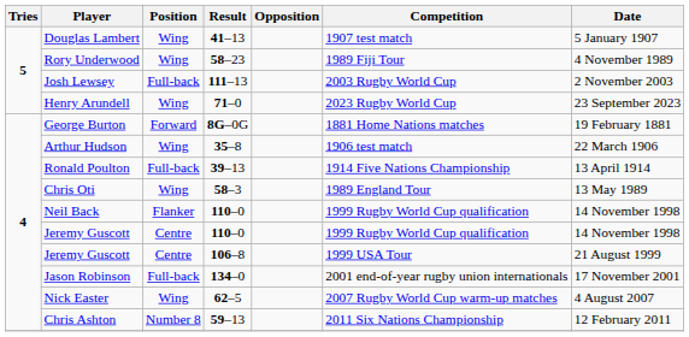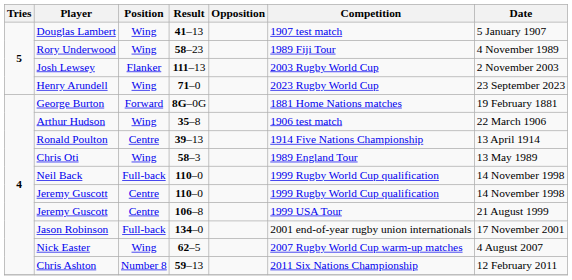 <table class="wikitable sortable" style="text-align:center">
 <tr>
 <th>Tries</th>
 <th>Player</th>
 <th>Position</th>
 <th>Result</th>
 <th>Opposition</th>
 <th>Competition</th>
 <th>Date</th>
 </tr>
 <tr>
 <td rowspan=4><strong>5</strong></td>
 <td align=left><a href='#'>Douglas Lambert</a></td>
 <td><a href='#'>Wing</a></td>
 <td><strong>41</strong>–13</td>
 <td align=left></td>
 <td align=left><a href='#'>1907 test match</a></td>
 <td align=left>5 January 1907</td>
 </tr>
 <tr>
 <td align=left><a href='#'>Rory Underwood</a></td>
 <td><a href='#'>Wing</a></td>
 <td><strong>58</strong>–23</td>
 <td align=left></td>
 <td align=left><a href='#'>1989 Fiji Tour</a></td>
 <td align=left>4 November 1989</td>
 </tr>
 <tr>
 <td align=left><a href='#'>Josh Lewsey</a></td>
-<td><a href='#'>Full-back</a></td>
+<td><a href='#'>Flanker</a></td>
 <td><strong>111</strong>–13</td>
 <td align=left></td>
 <td align=left><a href='#'>2003 Rugby World Cup</a></td>
 <td align=left>2 November 2003</td>
 </tr>
 <tr>
 <td align=left><a href='#'>Henry Arundell</a></td>
 <td><a href='#'>Wing</a></td>
 <td><strong>71</strong>–0</td>
 <td align=left></td>
 <td align=left><a href='#'>2023 Rugby World Cup</a></td>
 <td align=left>23 September 2023</td>
 </tr>
 <tr>
 <td rowspan=10><strong>4</strong></td>
 <td align=left><a href='#'>George Burton</a></td>
 <td><a href='#'>Forward</a></td>
 <td><strong>8G</strong>–0G</td>
 <td align=left></td>
 <td align=left><a href='#'>1881 Home Nations matches</a></td>
 <td align=left>19 February 1881</td>
 </tr>
 <tr>
 <td align=left><a href='#'>Arthur Hudson</a></td>
 <td><a href='#'>Wing</a></td>
 <td><strong>35</strong>–8</td>
 <td align=left></td>
 <td align=left><a href='#'>1906 test match</a></td>
 <td align=left>22 March 1906</td>
 </tr>
 <tr>
 <td align=left><a href='#'>Ronald Poulton</a></td>
-<td><a href='#'>Full-back</a></td>
+<td><a href='#'>Centre</a></td>
 <td><strong>39</strong>–13</td>
 <td align=left></td>
 <td align=left><a href='#'>1914 Five Nations Championship</a></td>
 <td align=left>13 April 1914</td>
 </tr>
 <tr>
 <td align=left><a href='#'>Chris Oti</a></td>
 <td><a href='#'>Wing</a></td>
 <td><strong>58</strong>–3</td>
 <td align=left></td>
 <td align=left><a href='#'>1989 England Tour</a></td>
 <td align=left>13 May 1989</td>
 </tr>
 <tr>
 <td align=left><a href='#'>Neil Back</a></td>
-<td><a href='#'>Flanker</a></td>
+<td><a href='#'>Full-back</a></td>
 <td><strong>110</strong>–0</td>
 <td align=left></td>
 <td align=left><a href='#'>1999 Rugby World Cup qualification</a></td>
 <td align=left>14 November 1998</td>
 </tr>
 <tr>
 <td align=left><a href='#'>Jeremy Guscott</a></td>
 <td><a href='#'>Centre</a></td>
 <td><strong>110</strong>–0</td>
 <td align=left></td>
 <td align=left><a href='#'>1999 Rugby World Cup qualification</a></td>
 <td align=left>14 November 1998</td>
 </tr>
 <tr>
 <td align=left><a href='#'>Jeremy Guscott</a></td>
 <td><a href='#'>Centre</a></td>
 <td><strong>106</strong>–8</td>
 <td align=left></td>
 <td align=left><a href='#'>1999 USA Tour</a></td>
 <td align=left>21 August 1999</td>
 </tr>
 <tr>
 <td align=left><a href='#'>Jason Robinson</a></td>
 <td><a href='#'>Full-back</a></td>
 <td><strong>134</strong>–0</td>
 <td align=left></td>
 <td align=left>2001 end-of-year rugby union internationals</td>
 <td align=left>17 November 2001</td>
 </tr>
 <tr>
 <td align=left><a href='#'>Nick Easter</a></td>
 <td><a href='#'>Wing</a></td>
 <td><strong>62</strong>–5</td>
 <td align=left></td>
 <td align=left><a href='#'>2007 Rugby World Cup warm-up matches</a></td>
 <td align=left>4 August 2007</td>
 </tr>
 <tr>
 <td align=left><a href='#'>Chris Ashton</a></td>
 <td><a href='#'>Number 8</a></td>
 <td><strong>59</strong>–13</td>
 <td align=left></td>
 <td align=left><a href='#'>2011 Six Nations Championship</a></td>
 <td align=left>12 February 2011</td>
 </tr>
 <tr>
 </tr>
 </table>
